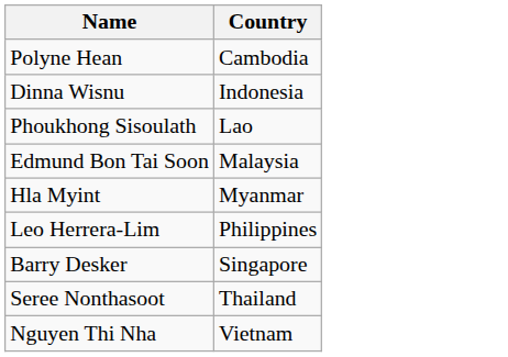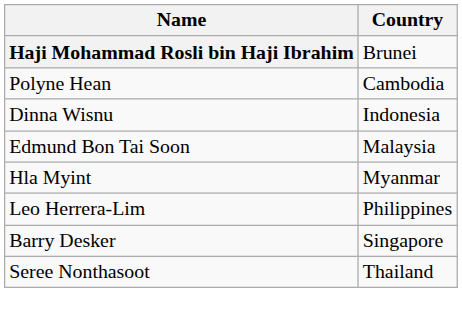 <table class="wikitable">
 <tr>
 <th>Name</th>
 <th>Country</th>
+</tr>
+<tr>
+<th>Haji Mohammad Rosli bin Haji Ibrahim</th>
+<td>Brunei</td>
 </tr>
 <tr>
 <td>Polyne Hean</td>
 <td>Cambodia</td>
 </tr>
 <tr>
 <td>Dinna Wisnu</td>
 <td>Indonesia</td>
-</tr>
-<tr>
-<td>Phoukhong Sisoulath</td>
-<td>Lao</td>
 </tr>
 <tr>
 <td>Edmund Bon Tai Soon</td>
 <td>Malaysia</td>
 </tr>
 <tr>
 <td>Hla Myint</td>
 <td>Myanmar</td>
 </tr>
 <tr>
 <td>Leo Herrera-Lim</td>
 <td>Philippines</td>
 </tr>
 <tr>
 <td>Barry Desker</td>
 <td>Singapore</td>
 </tr>
 <tr>
 <td>Seree Nonthasoot</td>
 <td>Thailand</td>
 </tr>
-<tr>
-<td>Nguyen Thi Nha</td>
-<td>Vietnam</td>
-</tr>
 </table>
